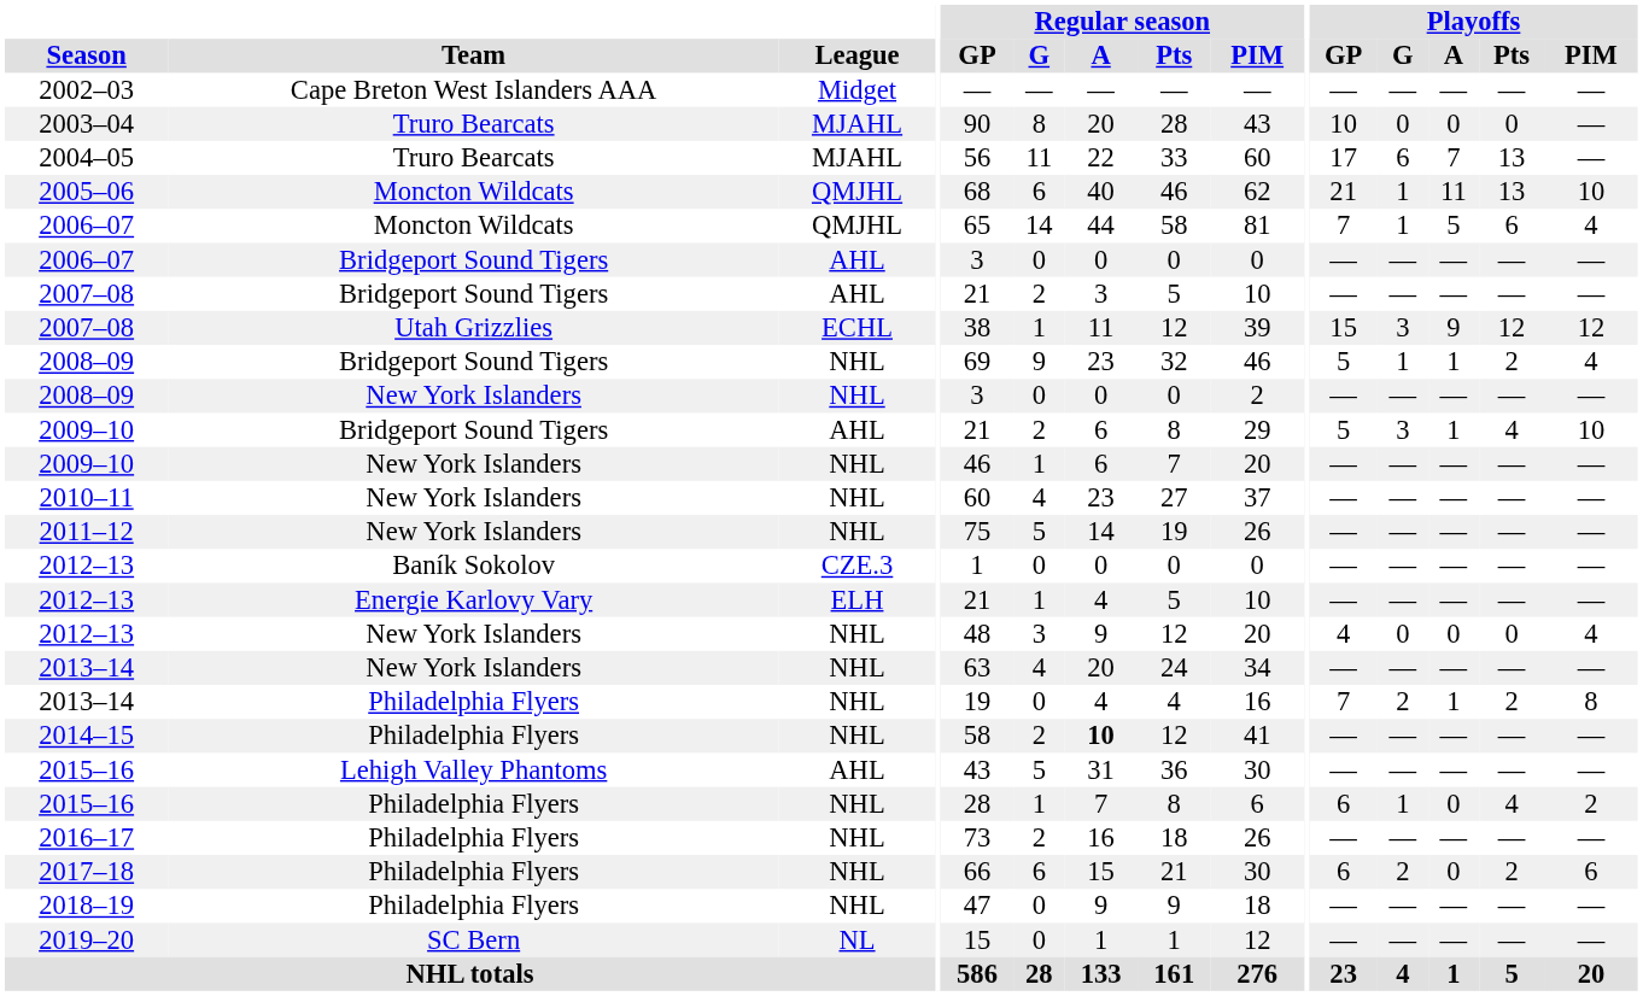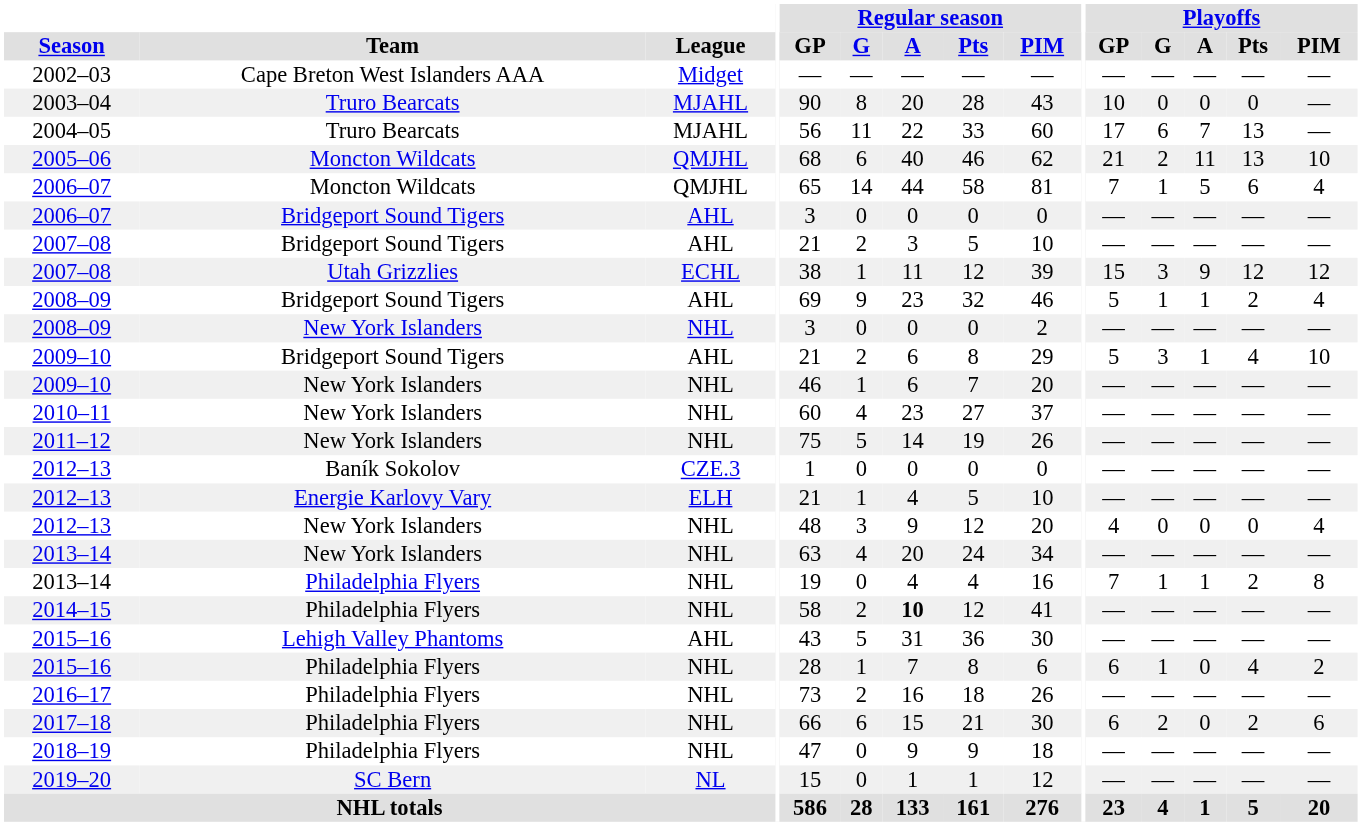 <table border="0" cellpadding="1" cellspacing="0" style="text-align:center; width:60em;">
 <tr bgcolor="#e0e0e0">
 <th colspan="3" bgcolor="#ffffff"></th>
 <th rowspan="100" bgcolor="#ffffff"></th>
 <th colspan="5"><a href='#'>Regular season</a></th>
 <th rowspan="100" bgcolor="#ffffff"></th>
 <th colspan="5"><a href='#'>Playoffs</a></th>
 </tr>
 <tr bgcolor="#e0e0e0">
 <th><a href='#'>Season</a></th>
 <th>Team</th>
 <th>League</th>
 <th>GP</th>
 <th><a href='#'>G</a></th>
 <th><a href='#'>A</a></th>
 <th><a href='#'>Pts</a></th>
 <th><a href='#'>PIM</a></th>
 <th>GP</th>
 <th>G</th>
 <th>A</th>
 <th>Pts</th>
 <th>PIM</th>
 </tr>
 <tr>
 <td>2002–03</td>
 <td>Cape Breton West Islanders AAA</td>
 <td><a href='#'>Midget</a></td>
 <td>—</td>
 <td>—</td>
 <td>—</td>
 <td>—</td>
 <td>—</td>
 <td>—</td>
 <td>—</td>
 <td>—</td>
 <td>—</td>
 <td>—</td>
 </tr>
 <tr bgcolor="#f0f0f0">
 <td>2003–04</td>
 <td><a href='#'>Truro Bearcats</a></td>
 <td><a href='#'>MJAHL</a></td>
 <td>90</td>
 <td>8</td>
 <td>20</td>
 <td>28</td>
 <td>43</td>
 <td>10</td>
 <td>0</td>
 <td>0</td>
 <td>0</td>
 <td>—</td>
 </tr>
 <tr>
 <td>2004–05</td>
 <td>Truro Bearcats</td>
 <td>MJAHL</td>
 <td>56</td>
 <td>11</td>
 <td>22</td>
 <td>33</td>
 <td>60</td>
 <td>17</td>
 <td>6</td>
 <td>7</td>
 <td>13</td>
 <td>—</td>
 </tr>
 <tr bgcolor="#f0f0f0">
 <td><a href='#'>2005–06</a></td>
 <td><a href='#'>Moncton Wildcats</a></td>
 <td><a href='#'>QMJHL</a></td>
 <td>68</td>
 <td>6</td>
 <td>40</td>
 <td>46</td>
 <td>62</td>
 <td>21</td>
-<td>1</td>
+<td>2</td>
 <td>11</td>
 <td>13</td>
 <td>10</td>
 </tr>
 <tr>
 <td><a href='#'>2006–07</a></td>
 <td>Moncton Wildcats</td>
 <td>QMJHL</td>
 <td>65</td>
 <td>14</td>
 <td>44</td>
 <td>58</td>
 <td>81</td>
 <td>7</td>
 <td>1</td>
 <td>5</td>
 <td>6</td>
 <td>4</td>
 </tr>
 <tr bgcolor="#f0f0f0">
 <td><a href='#'>2006–07</a></td>
 <td><a href='#'>Bridgeport Sound Tigers</a></td>
 <td><a href='#'>AHL</a></td>
 <td>3</td>
 <td>0</td>
 <td>0</td>
 <td>0</td>
 <td>0</td>
 <td>—</td>
 <td>—</td>
 <td>—</td>
 <td>—</td>
 <td>—</td>
 </tr>
 <tr>
 <td><a href='#'>2007–08</a></td>
 <td>Bridgeport Sound Tigers</td>
 <td>AHL</td>
 <td>21</td>
 <td>2</td>
 <td>3</td>
 <td>5</td>
 <td>10</td>
 <td>—</td>
 <td>—</td>
 <td>—</td>
 <td>—</td>
 <td>—</td>
 </tr>
 <tr bgcolor="#f0f0f0">
 <td><a href='#'>2007–08</a></td>
 <td><a href='#'>Utah Grizzlies</a></td>
 <td><a href='#'>ECHL</a></td>
 <td>38</td>
 <td>1</td>
 <td>11</td>
 <td>12</td>
 <td>39</td>
 <td>15</td>
 <td>3</td>
 <td>9</td>
 <td>12</td>
 <td>12</td>
 </tr>
 <tr>
 <td><a href='#'>2008–09</a></td>
 <td>Bridgeport Sound Tigers</td>
-<td>NHL</td>
+<td>AHL</td>
 <td>69</td>
 <td>9</td>
 <td>23</td>
 <td>32</td>
 <td>46</td>
 <td>5</td>
 <td>1</td>
 <td>1</td>
 <td>2</td>
 <td>4</td>
 </tr>
 <tr bgcolor="#f0f0f0">
 <td><a href='#'>2008–09</a></td>
 <td><a href='#'>New York Islanders</a></td>
 <td><a href='#'>NHL</a></td>
 <td>3</td>
 <td>0</td>
 <td>0</td>
 <td>0</td>
 <td>2</td>
 <td>—</td>
 <td>—</td>
 <td>—</td>
 <td>—</td>
 <td>—</td>
 </tr>
 <tr>
 <td><a href='#'>2009–10</a></td>
 <td>Bridgeport Sound Tigers</td>
 <td>AHL</td>
 <td>21</td>
 <td>2</td>
 <td>6</td>
 <td>8</td>
 <td>29</td>
 <td>5</td>
 <td>3</td>
 <td>1</td>
 <td>4</td>
 <td>10</td>
 </tr>
 <tr bgcolor="#f0f0f0">
 <td><a href='#'>2009–10</a></td>
 <td>New York Islanders</td>
 <td>NHL</td>
 <td>46</td>
 <td>1</td>
 <td>6</td>
 <td>7</td>
 <td>20</td>
 <td>—</td>
 <td>—</td>
 <td>—</td>
 <td>—</td>
 <td>—</td>
 </tr>
 <tr>
 <td><a href='#'>2010–11</a></td>
 <td>New York Islanders</td>
 <td>NHL</td>
 <td>60</td>
 <td>4</td>
 <td>23</td>
 <td>27</td>
 <td>37</td>
 <td>—</td>
 <td>—</td>
 <td>—</td>
 <td>—</td>
 <td>—</td>
 </tr>
 <tr bgcolor="#f0f0f0">
 <td><a href='#'>2011–12</a></td>
 <td>New York Islanders</td>
 <td>NHL</td>
 <td>75</td>
 <td>5</td>
 <td>14</td>
 <td>19</td>
 <td>26</td>
 <td>—</td>
 <td>—</td>
 <td>—</td>
 <td>—</td>
 <td>—</td>
 </tr>
 <tr>
 <td><a href='#'>2012–13</a></td>
 <td>Baník Sokolov</td>
 <td><a href='#'>CZE.3</a></td>
 <td>1</td>
 <td>0</td>
 <td>0</td>
 <td>0</td>
 <td>0</td>
 <td>—</td>
 <td>—</td>
 <td>—</td>
 <td>—</td>
 <td>—</td>
 </tr>
 <tr bgcolor="#f0f0f0">
 <td><a href='#'>2012–13</a></td>
 <td><a href='#'>Energie Karlovy Vary</a></td>
 <td><a href='#'>ELH</a></td>
 <td>21</td>
 <td>1</td>
 <td>4</td>
 <td>5</td>
 <td>10</td>
 <td>—</td>
 <td>—</td>
 <td>—</td>
 <td>—</td>
 <td>—</td>
 </tr>
 <tr>
 <td><a href='#'>2012–13</a></td>
 <td>New York Islanders</td>
 <td>NHL</td>
 <td>48</td>
 <td>3</td>
 <td>9</td>
 <td>12</td>
 <td>20</td>
 <td>4</td>
 <td>0</td>
 <td>0</td>
 <td>0</td>
 <td>4</td>
 </tr>
 <tr bgcolor="#f0f0f0">
 <td><a href='#'>2013–14</a></td>
 <td>New York Islanders</td>
 <td>NHL</td>
 <td>63</td>
 <td>4</td>
 <td>20</td>
 <td>24</td>
 <td>34</td>
 <td>—</td>
 <td>—</td>
 <td>—</td>
 <td>—</td>
 <td>—</td>
 </tr>
 <tr>
 <td>2013–14</td>
 <td><a href='#'>Philadelphia Flyers</a></td>
 <td>NHL</td>
 <td>19</td>
 <td>0</td>
 <td>4</td>
 <td>4</td>
 <td>16</td>
 <td>7</td>
-<td>2</td>
+<td>1</td>
 <td>1</td>
 <td>2</td>
 <td>8</td>
 </tr>
 <tr bgcolor="#f0f0f0">
 <td><a href='#'>2014–15</a></td>
 <td>Philadelphia Flyers</td>
 <td>NHL</td>
 <td>58</td>
 <td>2</td>
 <td><strong>10</strong></td>
 <td>12</td>
 <td>41</td>
 <td>—</td>
 <td>—</td>
 <td>—</td>
 <td>—</td>
 <td>—</td>
 </tr>
 <tr>
 <td><a href='#'>2015–16</a></td>
 <td><a href='#'>Lehigh Valley Phantoms</a></td>
 <td>AHL</td>
 <td>43</td>
 <td>5</td>
 <td>31</td>
 <td>36</td>
 <td>30</td>
 <td>—</td>
 <td>—</td>
 <td>—</td>
 <td>—</td>
 <td>—</td>
 </tr>
 <tr bgcolor="#f0f0f0">
 <td><a href='#'>2015–16</a></td>
 <td>Philadelphia Flyers</td>
 <td>NHL</td>
 <td>28</td>
 <td>1</td>
 <td>7</td>
 <td>8</td>
 <td>6</td>
 <td>6</td>
 <td>1</td>
 <td>0</td>
 <td>4</td>
 <td>2</td>
 </tr>
 <tr>
 <td><a href='#'>2016–17</a></td>
 <td>Philadelphia Flyers</td>
 <td>NHL</td>
 <td>73</td>
 <td>2</td>
 <td>16</td>
 <td>18</td>
 <td>26</td>
 <td>—</td>
 <td>—</td>
 <td>—</td>
 <td>—</td>
 <td>—</td>
 </tr>
 <tr bgcolor="#f0f0f0">
 <td><a href='#'>2017–18</a></td>
 <td>Philadelphia Flyers</td>
 <td>NHL</td>
 <td>66</td>
 <td>6</td>
 <td>15</td>
 <td>21</td>
 <td>30</td>
 <td>6</td>
 <td>2</td>
 <td>0</td>
 <td>2</td>
 <td>6</td>
 </tr>
 <tr>
 <td><a href='#'>2018–19</a></td>
 <td>Philadelphia Flyers</td>
 <td>NHL</td>
 <td>47</td>
 <td>0</td>
 <td>9</td>
 <td>9</td>
 <td>18</td>
 <td>—</td>
 <td>—</td>
 <td>—</td>
 <td>—</td>
 <td>—</td>
 </tr>
 <tr bgcolor="#f0f0f0">
 <td><a href='#'>2019–20</a></td>
 <td><a href='#'>SC Bern</a></td>
 <td><a href='#'>NL</a></td>
 <td>15</td>
 <td>0</td>
 <td>1</td>
 <td>1</td>
 <td>12</td>
 <td>—</td>
 <td>—</td>
 <td>—</td>
 <td>—</td>
 <td>—</td>
 </tr>
 <tr bgcolor="#e0e0e0">
 <th colspan="3">NHL totals</th>
 <th>586</th>
 <th>28</th>
 <th>133</th>
 <th>161</th>
 <th>276</th>
 <th>23</th>
 <th>4</th>
 <th>1</th>
 <th>5</th>
 <th>20</th>
 </tr>
 </table>
